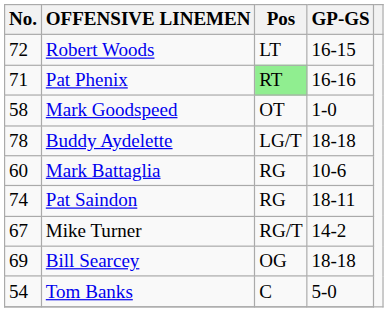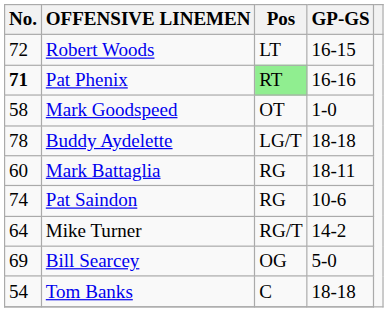 <table class="wikitable" style="white-space:nowrap;">
 <tr>
 <th>No.</th>
 <th>OFFENSIVE LINEMEN</th>
 <th>Pos</th>
 <th>GP-GS</th>
 <th></th>
 </tr>
 <tr>
 <td>72</td>
 <td><a href='#'>Robert Woods</a></td>
 <td>LT</td>
 <td>16-15</td>
 </tr>
 <tr>
-<td>71</td>
+<td><strong>71</strong></td>
 <td><a href='#'>Pat Phenix</a></td>
 <td style="background: lightgreen;">RT</td>
 <td>16-16</td>
 </tr>
 <tr>
 <td>58</td>
 <td><a href='#'>Mark Goodspeed</a></td>
 <td>OT</td>
 <td>1-0</td>
 </tr>
 <tr>
 <td>78</td>
 <td><a href='#'>Buddy Aydelette</a></td>
 <td>LG/T</td>
 <td>18-18</td>
 </tr>
 <tr>
 <td>60</td>
 <td><a href='#'>Mark Battaglia</a></td>
 <td>RG</td>
-<td>10-6</td>
+<td>18-11</td>
 </tr>
 <tr>
 <td>74</td>
 <td><a href='#'>Pat Saindon</a></td>
 <td>RG</td>
-<td>18-11</td>
+<td>10-6</td>
 </tr>
 <tr>
-<td>67</td>
+<td>64</td>
 <td>Mike Turner</td>
 <td>RG/T</td>
 <td>14-2</td>
 </tr>
 <tr>
 <td>69</td>
 <td><a href='#'>Bill Searcey</a></td>
 <td>OG</td>
-<td>18-18</td>
+<td>5-0</td>
 </tr>
 <tr>
 <td>54</td>
 <td><a href='#'>Tom Banks</a></td>
 <td>C</td>
-<td>5-0</td>
+<td>18-18</td>
 </tr>
 <tr>
 </tr>
 </table>
